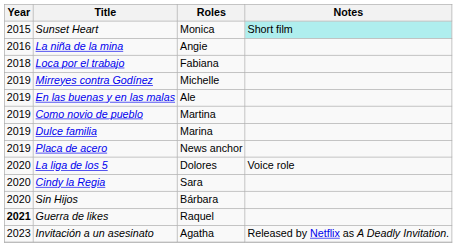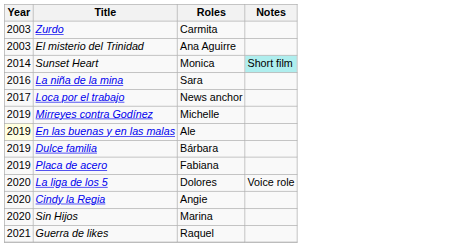 <table class="wikitable sortable">
 <tr>
 <th>Year</th>
 <th>Title</th>
 <th>Roles</th>
 <th>Notes</th>
 </tr>
 <tr>
-<td>2015</td>
+<td>2003</td>
+<td><em><a href='#'>Zurdo</a></em></td>
+<td>Carmita</td>
+<td></td>
+</tr>
+<tr>
+<td>2003</td>
+<td><em>El misterio del Trinidad</em></td>
+<td>Ana Aguirre</td>
+<td></td>
+</tr>
+<tr>
+<td>2014</td>
 <td><em>Sunset Heart</em></td>
 <td>Monica</td>
 <td style="background: paleturquoise;">Short film</td>
 </tr>
 <tr>
 <td>2016</td>
 <td><em><a href='#'>La niña de la mina</a></em></td>
-<td>Angie</td>
+<td>Sara</td>
 <td></td>
 </tr>
 <tr>
-<td>2018</td>
+<td>2017</td>
 <td><em><a href='#'>Loca por el trabajo</a></em></td>
-<td>Fabiana</td>
+<td>News anchor</td>
 <td></td>
 </tr>
 <tr>
 <td>2019</td>
 <td><em><a href='#'>Mirreyes contra Godínez</a></em></td>
 <td>Michelle</td>
 <td></td>
 </tr>
 <tr>
-<td>2019</td>
+<td style="background: lightyellow;">2019</td>
 <td><em><a href='#'>En las buenas y en las malas</a></em></td>
 <td>Ale</td>
 <td></td>
 </tr>
 <tr>
 <td>2019</td>
-<td><em><a href='#'>Como novio de pueblo</a></em></td>
-<td>Martina</td>
-<td></td>
-</tr>
-<tr>
-<td>2019</td>
 <td><em><a href='#'>Dulce familia</a></em></td>
-<td>Marina</td>
+<td>Bárbara</td>
 <td></td>
 </tr>
 <tr>
 <td>2019</td>
 <td><em><a href='#'>Placa de acero</a></em></td>
-<td>News anchor</td>
+<td>Fabiana</td>
 <td></td>
 </tr>
 <tr>
 <td>2020</td>
 <td><em><a href='#'>La liga de los 5</a></em></td>
 <td>Dolores</td>
 <td>Voice role</td>
 </tr>
 <tr>
 <td>2020</td>
 <td><em><a href='#'>Cindy la Regia</a></em></td>
-<td>Sara</td>
+<td>Angie</td>
 <td></td>
 </tr>
 <tr>
 <td>2020</td>
 <td><em>Sin Hijos</em></td>
-<td>Bárbara</td>
+<td>Marina</td>
 <td></td>
 </tr>
 <tr>
-<td><strong>2021</strong></td>
+<td>2021</td>
 <td><em>Guerra de likes</em></td>
 <td>Raquel</td>
 <td></td>
 </tr>
 <tr>
-<td>2023</td>
-<td><em>Invitación a un asesinato</em></td>
-<td>Agatha</td>
-<td>Released by <a href='#'>Netflix</a> as <em>A Deadly Invitation</em>.</td>
-</tr>
-<tr>
 </tr>
 </table>
